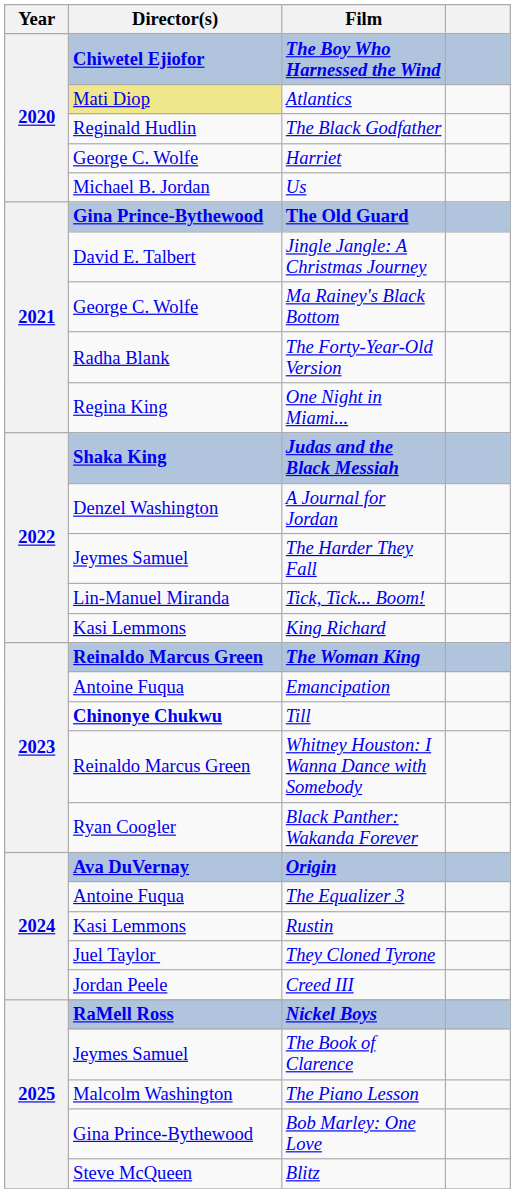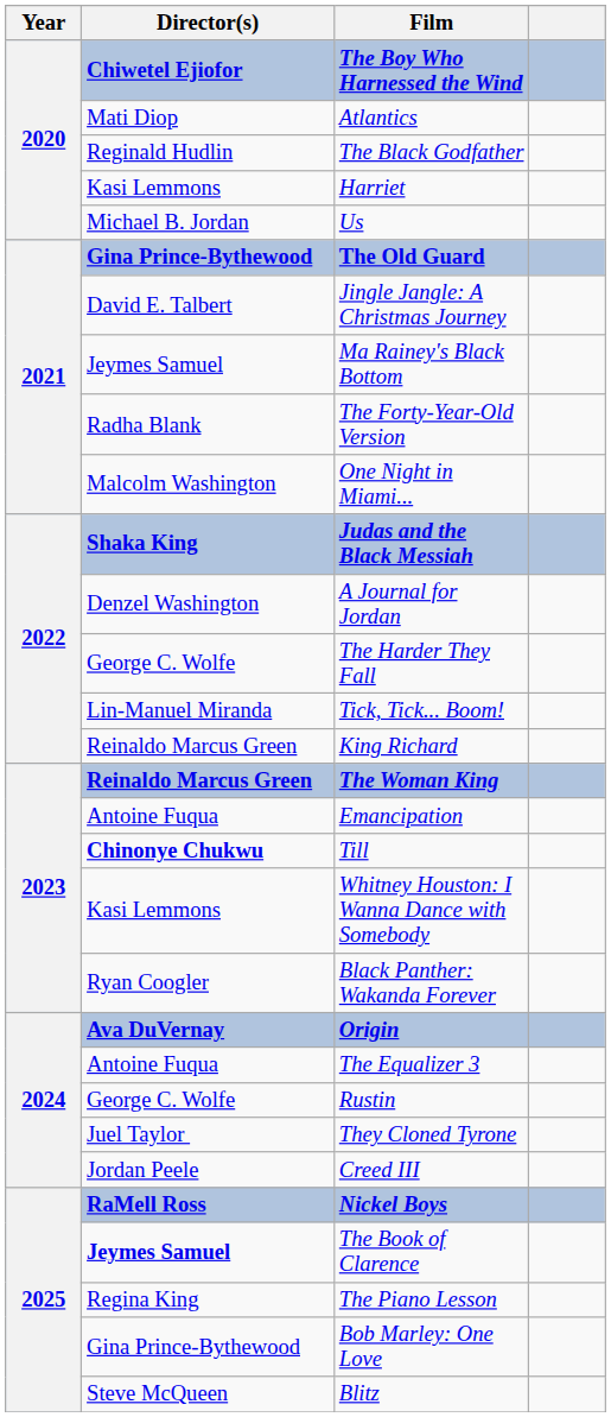 <table class="wikitable" style="width:70%;">
 <tr style="background:#bebebe;">
 <th scope="col" style="width:3em;">Year</th>
 <th scope="col" style="width:11em;">Director(s)</th>
 <th scope="col">Film</th>
 <th scope="col" style="width:3em;"></th>
 </tr>
 <tr style="background:#B0C4DE; font-weight:bold;">
 <th scope="row" rowspan="5" style="text-align:center;"><a href='#'>2020</a></th>
 <td><a href='#'>Chiwetel Ejiofor</a></td>
 <td><em><a href='#'>The Boy Who Harnessed the Wind</a></em></td>
 <td></td>
 </tr>
 <tr>
-<td style="background: khaki;"><a href='#'>Mati Diop</a></td>
+<td><a href='#'>Mati Diop</a></td>
 <td><em><a href='#'>Atlantics</a></em></td>
 <td></td>
 </tr>
 <tr>
 <td><a href='#'>Reginald Hudlin</a></td>
 <td><em><a href='#'>The Black Godfather</a></em></td>
 <td></td>
 </tr>
 <tr>
-<td><a href='#'>George C. Wolfe</a></td>
+<td><a href='#'>Kasi Lemmons</a></td>
 <td><em><a href='#'>Harriet</a></em></td>
 <td></td>
 </tr>
 <tr>
 <td><a href='#'>Michael B. Jordan</a></td>
 <td><em><a href='#'>Us</a></em></td>
 <td></td>
 </tr>
 <tr style="background:#B0C4DE; font-weight:bold;">
 <th scope="row" rowspan="5" style="text-align:center;"><a href='#'>2021</a></th>
 <td><a href='#'>Gina Prince-Bythewood</a></td>
 <td><em><a href='#'></em>The Old Guard<em></a></em></td>
 <td></td>
 </tr>
 <tr>
 <td><a href='#'>David E. Talbert</a></td>
 <td><em><a href='#'>Jingle Jangle: A Christmas Journey</a></em></td>
 <td></td>
 </tr>
 <tr>
-<td><a href='#'>George C. Wolfe</a></td>
+<td><a href='#'>Jeymes Samuel</a></td>
 <td><em><a href='#'>Ma Rainey's Black Bottom</a></em></td>
 <td></td>
 </tr>
 <tr>
 <td><a href='#'>Radha Blank</a></td>
 <td><em><a href='#'>The Forty-Year-Old Version</a></em></td>
 <td></td>
 </tr>
 <tr>
-<td><a href='#'>Regina King</a></td>
+<td><a href='#'>Malcolm Washington</a></td>
 <td><em><a href='#'>One Night in Miami...</a></em></td>
 <td></td>
 </tr>
 <tr style="background:#B0C4DE; font-weight:bold;">
 <th scope="row" rowspan="5" style="text-align:center;"><a href='#'>2022</a></th>
 <td><a href='#'>Shaka King</a></td>
 <td><em><a href='#'>Judas and the Black Messiah</a></em></td>
 <td></td>
 </tr>
 <tr>
 <td><a href='#'>Denzel Washington</a></td>
 <td><em><a href='#'>A Journal for Jordan</a></em></td>
 <td></td>
 </tr>
 <tr>
-<td><a href='#'>Jeymes Samuel</a></td>
+<td><a href='#'>George C. Wolfe</a></td>
 <td><em><a href='#'>The Harder They Fall</a></em></td>
 <td></td>
 </tr>
 <tr>
 <td><a href='#'>Lin-Manuel Miranda</a></td>
 <td><em><a href='#'>Tick, Tick... Boom!</a></em></td>
 <td></td>
 </tr>
 <tr>
-<td><a href='#'>Kasi Lemmons</a></td>
+<td><a href='#'>Reinaldo Marcus Green</a></td>
 <td><em><a href='#'>King Richard</a></em></td>
 <td></td>
 </tr>
 <tr style="background:#B0C4DE; font-weight:bold;">
 <th scope="row" rowspan="5" style="text-align:center;"><a href='#'>2023</a></th>
 <td><a href='#'>Reinaldo Marcus Green</a></td>
 <td><em><a href='#'>The Woman King</a></em></td>
 <td></td>
 </tr>
 <tr>
 <td><a href='#'>Antoine Fuqua</a></td>
 <td><em><a href='#'>Emancipation</a></em></td>
 <td></td>
 </tr>
 <tr>
 <td><strong><a href='#'>Chinonye Chukwu</a></strong></td>
 <td><em><a href='#'>Till</a></em></td>
 <td></td>
 </tr>
 <tr>
-<td><a href='#'>Reinaldo Marcus Green</a></td>
+<td><a href='#'>Kasi Lemmons</a></td>
 <td><em><a href='#'>Whitney Houston: I Wanna Dance with Somebody</a></em></td>
 <td></td>
 </tr>
 <tr>
 <td><a href='#'>Ryan Coogler</a></td>
 <td><em><a href='#'>Black Panther: Wakanda Forever</a></em></td>
 <td></td>
 </tr>
 <tr style="background:#B0C4DE; font-weight:bold;">
 <th scope="row" rowspan="5" style="text-align:center;"><a href='#'>2024</a></th>
 <td><a href='#'>Ava DuVernay</a></td>
 <td><em><a href='#'>Origin</a></em></td>
 <td></td>
 </tr>
 <tr>
 <td><a href='#'>Antoine Fuqua</a></td>
 <td><em><a href='#'>The Equalizer 3</a></em></td>
 <td></td>
 </tr>
 <tr>
-<td><a href='#'>Kasi Lemmons</a></td>
+<td><a href='#'>George C. Wolfe</a></td>
 <td><em><a href='#'>Rustin</a></em></td>
 <td></td>
 </tr>
 <tr>
 <td><a href='#'>Juel Taylor </a></td>
 <td><em><a href='#'>They Cloned Tyrone</a></em></td>
 <td></td>
 </tr>
 <tr>
 <td><a href='#'>Jordan Peele</a></td>
 <td><em><a href='#'>Creed III</a></em></td>
 <td></td>
 </tr>
 <tr style="background:#B0C4DE; font-weight:bold;">
 <th scope="row" rowspan="5" style="text-align:center;"><a href='#'>2025</a></th>
 <td><a href='#'>RaMell Ross</a></td>
 <td><em><a href='#'>Nickel Boys</a></em></td>
 <td></td>
 </tr>
 <tr>
-<td><a href='#'>Jeymes Samuel</a></td>
+<td><strong><a href='#'>Jeymes Samuel</a></strong></td>
 <td><em><a href='#'>The Book of Clarence</a></em></td>
 <td></td>
 </tr>
 <tr>
-<td><a href='#'>Malcolm Washington</a></td>
+<td><a href='#'>Regina King</a></td>
 <td><em><a href='#'>The Piano Lesson</a></em></td>
 <td></td>
 </tr>
 <tr>
 <td><a href='#'>Gina Prince-Bythewood</a></td>
 <td><em><a href='#'>Bob Marley: One Love</a></em></td>
 <td></td>
 </tr>
 <tr>
 <td><a href='#'>Steve McQueen</a></td>
 <td><em><a href='#'>Blitz</a></em></td>
 <td></td>
 </tr>
 </table>
